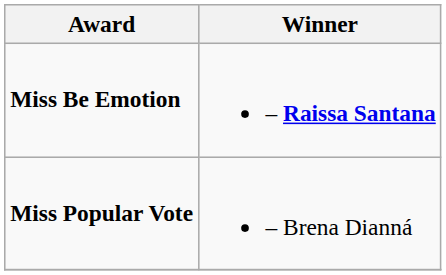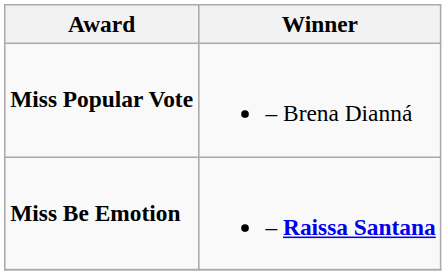 <table class="wikitable sortable" style="font-size:95%;">
 <tr>
 <th>Award</th>
 <th>Winner</th>
 </tr>
 <tr>
+<td><strong>Miss Popular Vote</strong></td>
+<td><br><ul><li><strong></strong> – Brena Dianná</li></ul></td>
+</tr>
+<tr>
 <td><strong>Miss Be Emotion</strong></td>
 <td><br><ul><li><strong></strong> – <strong><a href='#'>Raissa Santana</a></strong></li></ul></td>
 </tr>
 <tr>
-<td><strong>Miss Popular Vote</strong></td>
-<td><br><ul><li><strong></strong> – Brena Dianná</li></ul></td>
-</tr>
-<tr>
 </tr>
 </table>
